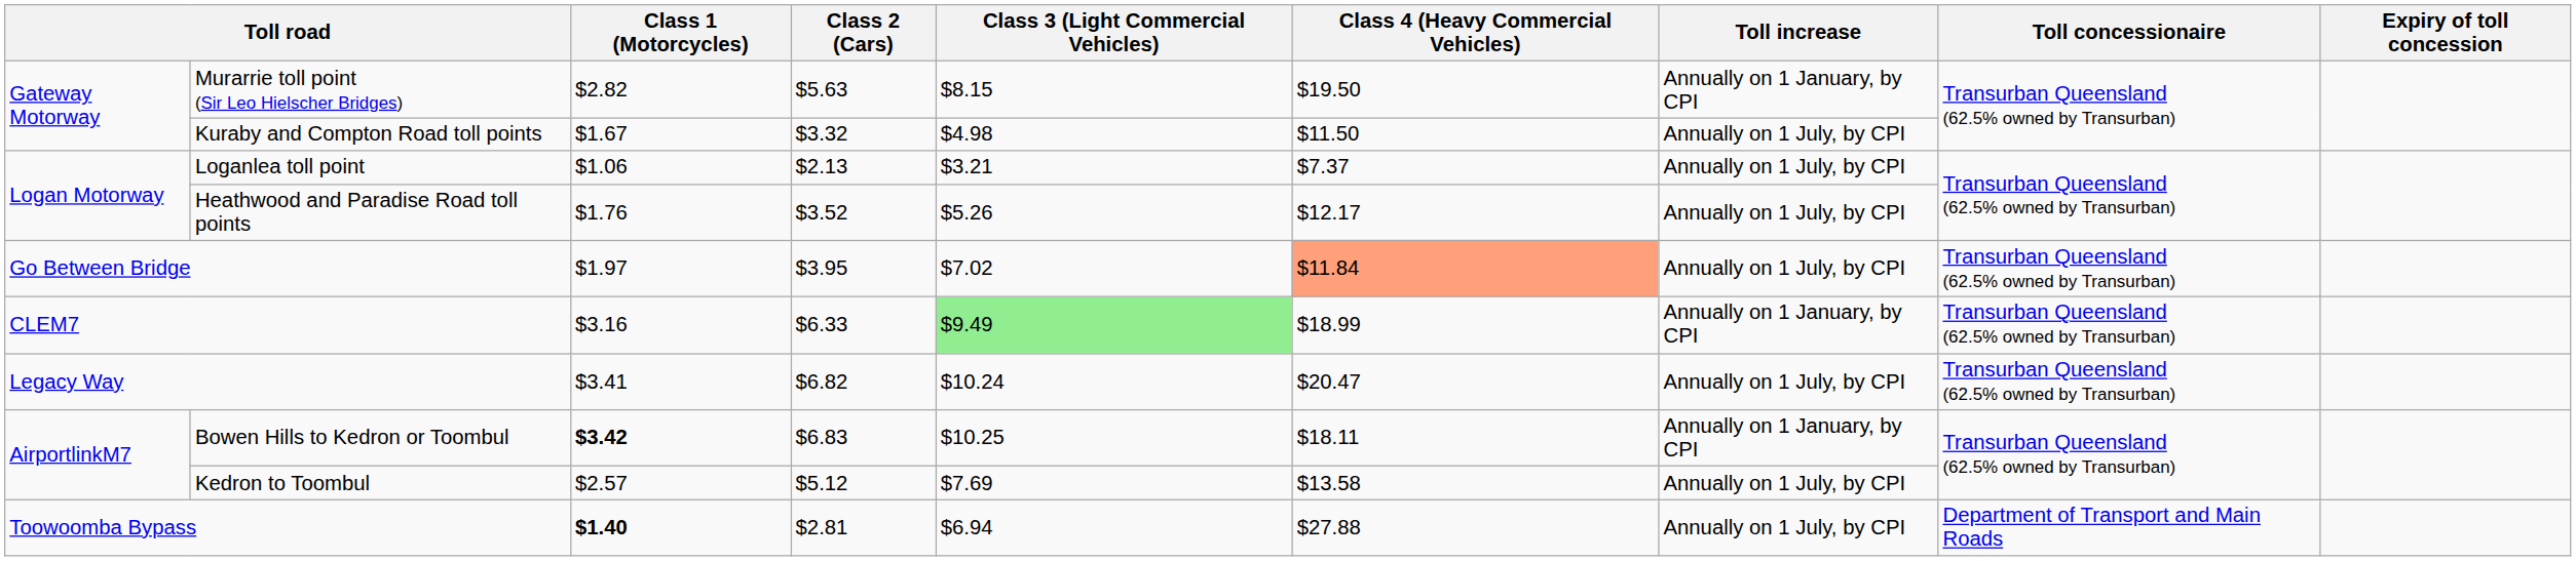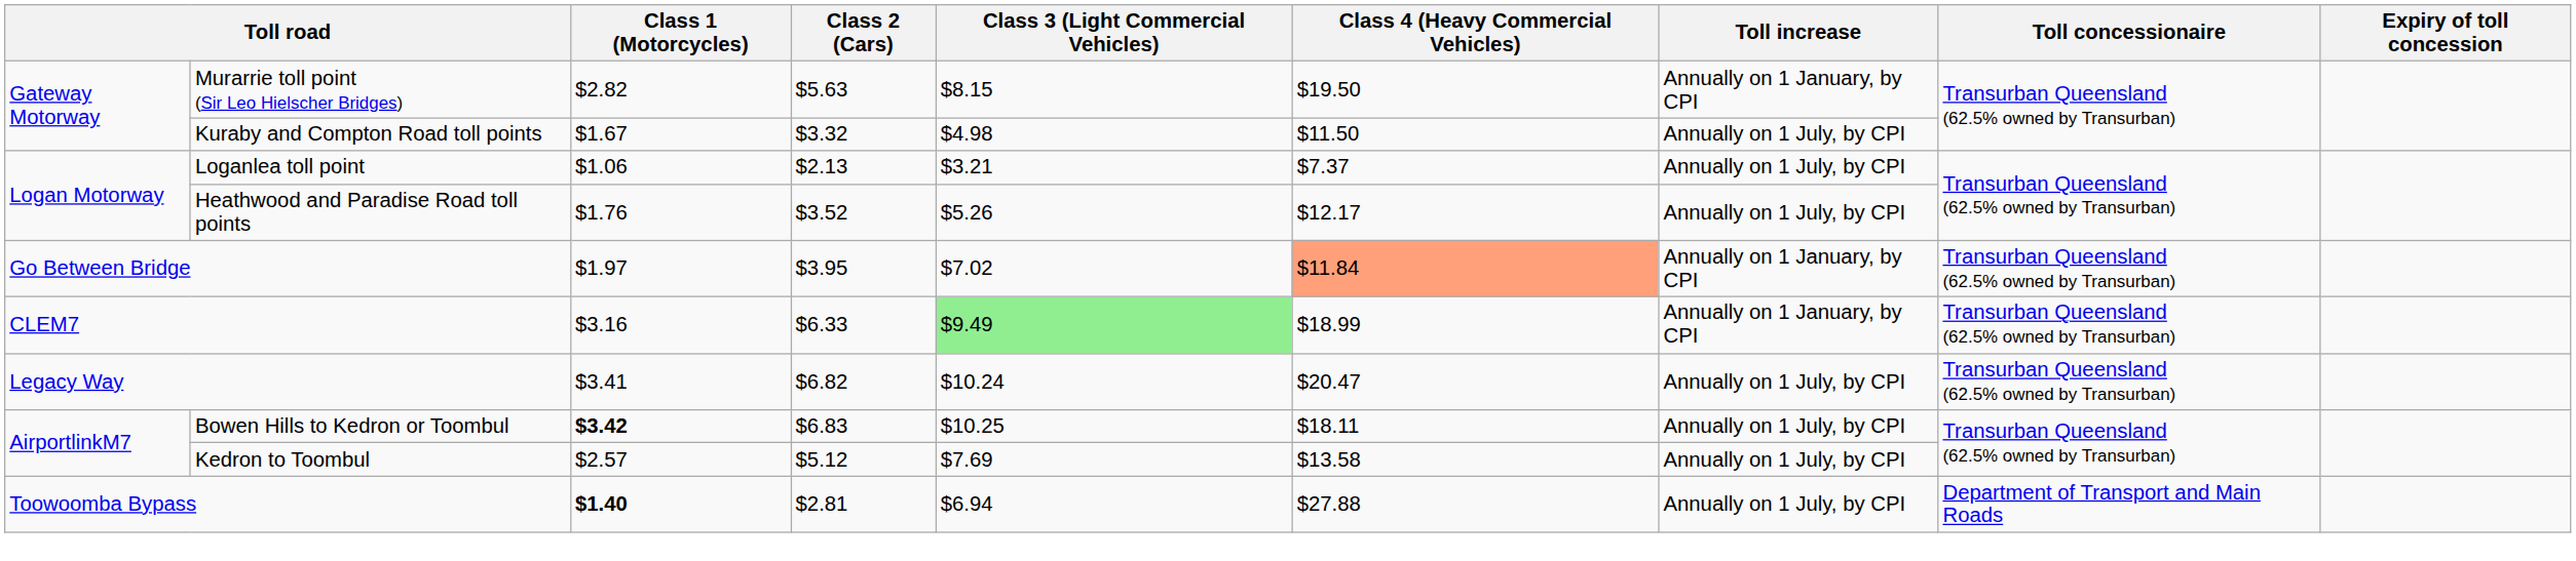 <table class="wikitable sortable">
 <tr>
 <th colspan=2>Toll road</th>
 <th>Class 1 (Motorcycles)</th>
 <th>Class 2 (Cars)</th>
 <th>Class 3 (Light Commercial Vehicles)</th>
 <th>Class 4 (Heavy Commercial Vehicles)</th>
 <th>Toll increase</th>
 <th>Toll concessionaire</th>
 <th>Expiry of toll concession<br></th>
 </tr>
 <tr>
 <td rowspan=2><a href='#'>Gateway Motorway</a></td>
 <td>Murarrie toll point<br><small>(<a href='#'>Sir Leo Hielscher Bridges</a>)</small></td>
 <td>$2.82</td>
 <td>$5.63</td>
 <td>$8.15</td>
 <td>$19.50</td>
 <td>Annually on 1 January, by CPI</td>
 <td rowspan=2><a href='#'>Transurban Queensland</a><br><small>(62.5% owned by Transurban)</small></td>
 <td rowspan=2></td>
 </tr>
 <tr>
 <td>Kuraby and Compton Road toll points</td>
 <td>$1.67</td>
 <td>$3.32</td>
 <td>$4.98</td>
 <td>$11.50</td>
 <td>Annually on 1 July, by CPI<br></td>
 </tr>
 <tr>
 <td rowspan=2><a href='#'>Logan Motorway</a></td>
 <td>Loganlea toll point</td>
 <td>$1.06</td>
 <td>$2.13</td>
 <td>$3.21</td>
 <td>$7.37</td>
 <td>Annually on 1 July, by CPI</td>
 <td rowspan=2><a href='#'>Transurban Queensland</a><br><small>(62.5% owned by Transurban)</small></td>
 <td rowspan=2></td>
 </tr>
 <tr>
 <td>Heathwood and Paradise Road toll points</td>
 <td>$1.76</td>
 <td>$3.52</td>
 <td>$5.26</td>
 <td>$12.17</td>
 <td>Annually on 1 July, by CPI<br></td>
 </tr>
 <tr>
 <td colspan=2><a href='#'>Go Between Bridge</a></td>
 <td>$1.97</td>
 <td>$3.95</td>
 <td>$7.02</td>
 <td style="background: lightsalmon;">$11.84</td>
-<td>Annually on 1 July, by CPI</td>
+<td>Annually on 1 January, by CPI</td>
 <td><a href='#'>Transurban Queensland</a><br><small>(62.5% owned by Transurban)</small></td>
 <td><br></td>
 </tr>
 <tr>
 <td colspan=2><a href='#'>CLEM7</a></td>
 <td>$3.16</td>
 <td>$6.33</td>
 <td style="background: lightgreen;">$9.49</td>
 <td>$18.99</td>
 <td>Annually on 1 January, by CPI<br></td>
 <td><a href='#'>Transurban Queensland</a><br><small>(62.5% owned by Transurban)</small></td>
 <td><br></td>
 </tr>
 <tr>
 <td colspan=2><a href='#'>Legacy Way</a></td>
 <td>$3.41</td>
 <td>$6.82</td>
 <td>$10.24</td>
 <td>$20.47</td>
 <td>Annually on 1 July, by CPI</td>
 <td><a href='#'>Transurban Queensland</a><br><small>(62.5% owned by Transurban)</small></td>
 <td><br></td>
 </tr>
 <tr>
 <td rowspan=2><a href='#'>AirportlinkM7</a></td>
 <td>Bowen Hills to Kedron or Toombul</td>
 <td><strong>$3.42</strong></td>
 <td>$6.83</td>
 <td>$10.25</td>
 <td>$18.11</td>
-<td>Annually on 1 January, by CPI</td>
+<td>Annually on 1 July, by CPI</td>
 <td rowspan=2><a href='#'>Transurban Queensland</a><br><small>(62.5% owned by Transurban)</small></td>
 <td rowspan=2></td>
 </tr>
 <tr>
 <td>Kedron to Toombul</td>
 <td>$2.57</td>
 <td>$5.12</td>
 <td>$7.69</td>
 <td>$13.58</td>
 <td>Annually on 1 July, by CPI<br></td>
 </tr>
 <tr>
 <td colspan=2><a href='#'>Toowoomba Bypass</a></td>
 <td><strong>$1.40</strong></td>
 <td>$2.81</td>
 <td>$6.94</td>
 <td>$27.88</td>
 <td>Annually on 1 July, by CPI</td>
 <td><a href='#'>Department of Transport and Main Roads</a></td>
 <td><br></td>
 </tr>
 </table>
